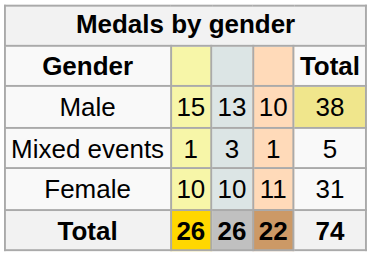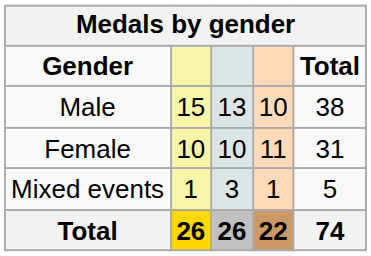 <table class="wikitable" style="font-size:85%; float:left">
 <tr style="background:#efefef;">
 <th colspan=5><strong>Medals by gender</strong></th>
 </tr>
 <tr align=center>
 <td><strong>Gender</strong></td>
 <td style="background:#f7f6a8;"></td>
 <td style="background:#dce5e5;"></td>
 <td style="background:#ffdab9;"></td>
 <td><strong>Total</strong></td>
 </tr>
 <tr align=center>
 <td>Male</td>
 <td style="background:#F7F6A8;">15</td>
 <td style="background:#DCE5E5;">13</td>
 <td style="background:#FFDAB9;">10</td>
-<td style="background: khaki;">38</td>
+<td>38</td>
+</tr>
+<tr align=center>
+<td>Female</td>
+<td style="background:#F7F6A8;">10</td>
+<td style="background:#DCE5E5;">10</td>
+<td style="background:#FFDAB9;">11</td>
+<td>31</td>
 </tr>
 <tr align=center>
 <td>Mixed events</td>
 <td style="background:#F7F6A8;">1</td>
 <td style="background:#DCE5E5;">3</td>
 <td style="background:#FFDAB9;">1</td>
 <td>5</td>
 </tr>
 <tr align=center>
-<td>Female</td>
-<td style="background:#F7F6A8;">10</td>
-<td style="background:#DCE5E5;">10</td>
-<td style="background:#FFDAB9;">11</td>
-<td>31</td>
-</tr>
-<tr align=center>
 <th><strong>Total</strong></th>
 <th style="background:gold;"><strong>26</strong></th>
 <th style="background:silver;"><strong>26</strong></th>
 <th style="background:#c96;"><strong>22</strong></th>
 <th><strong>74</strong></th>
 </tr>
 </table>
